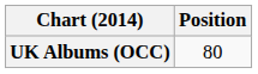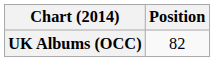 <table class="wikitable plainrowheaders">
 <tr>
 <th>Chart (2014)</th>
 <th>Position</th>
 </tr>
 <tr>
 <th scope="row">UK Albums (OCC)</th>
-<td align=center>80</td>
+<td align=center>82</td>
 </tr>
 </table>
